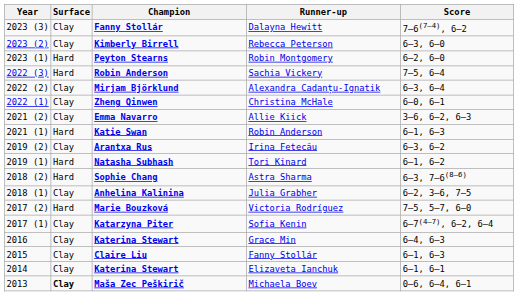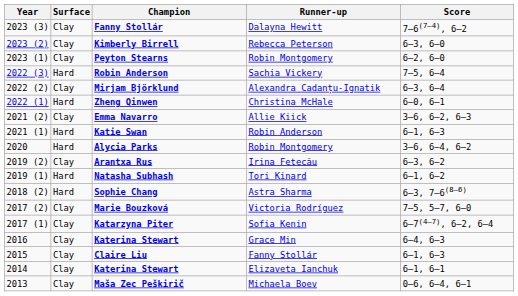 <table class="wikitable" style="font-size:90%">
 <tr>
 <th>Year</th>
 <th>Surface</th>
 <th width="200">Champion</th>
 <th width="200">Runner-up</th>
 <th width="145">Score</th>
 </tr>
 <tr>
 <td>2023 (3)</td>
 <td>Clay</td>
 <td> <strong><a href='#'>Fanny Stollár</a></strong></td>
 <td> <a href='#'>Dalayna Hewitt</a></td>
 <td>7–6<sup>(7–4)</sup>, 6–2</td>
 </tr>
 <tr>
 <td><a href='#'>2023 (2)</a></td>
 <td>Clay</td>
 <td><strong> <a href='#'>Kimberly Birrell</a></strong></td>
 <td> <a href='#'>Rebecca Peterson</a></td>
 <td>6–3, 6–0</td>
 </tr>
 <tr>
 <td>2023 (1)</td>
-<td>Hard</td>
+<td>Clay</td>
 <td><strong> <a href='#'>Peyton Stearns</a></strong></td>
 <td> <a href='#'>Robin Montgomery</a></td>
 <td>6–2, 6–0</td>
 </tr>
 <tr>
 <td><a href='#'>2022 (3)</a></td>
 <td>Hard</td>
 <td> <strong><a href='#'>Robin Anderson</a></strong></td>
 <td> <a href='#'>Sachia Vickery</a></td>
 <td>7–5, 6–4</td>
 </tr>
 <tr>
 <td>2022 (2)</td>
 <td>Clay</td>
 <td> <strong><a href='#'>Mirjam Björklund</a></strong></td>
 <td> <a href='#'>Alexandra Cadanțu-Ignatik</a></td>
 <td>6–3, 6–4</td>
 </tr>
 <tr>
 <td><a href='#'>2022 (1)</a></td>
-<td>Clay</td>
+<td>Hard</td>
 <td> <strong><a href='#'>Zheng Qinwen</a></strong></td>
 <td> <a href='#'>Christina McHale</a></td>
 <td>6–0, 6–1</td>
 </tr>
 <tr>
 <td>2021 (2)</td>
 <td>Clay</td>
 <td> <strong><a href='#'>Emma Navarro</a></strong></td>
 <td> <a href='#'>Allie Kiick</a></td>
 <td>3–6, 6–2, 6–3</td>
 </tr>
 <tr>
 <td>2021 (1)</td>
 <td>Hard</td>
 <td> <strong><a href='#'>Katie Swan</a></strong></td>
 <td> <a href='#'>Robin Anderson</a></td>
 <td>6–1, 6–3</td>
+</tr>
+<tr>
+<td>2020</td>
+<td>Hard</td>
+<td> <strong><a href='#'>Alycia Parks</a></strong></td>
+<td> <a href='#'>Robin Montgomery</a></td>
+<td>3–6, 6–4, 6–2</td>
 </tr>
 <tr>
 <td>2019 (2)</td>
 <td>Clay</td>
 <td> <strong><a href='#'>Arantxa Rus</a></strong></td>
 <td> <a href='#'>Irina Fetecău</a></td>
 <td>6–3, 6–2</td>
 </tr>
 <tr>
 <td>2019 (1)</td>
 <td>Hard</td>
 <td> <strong><a href='#'>Natasha Subhash</a></strong></td>
 <td> <a href='#'>Tori Kinard</a></td>
 <td>6–1, 6–2</td>
 </tr>
 <tr>
 <td>2018 (2)</td>
 <td>Hard</td>
 <td> <strong><a href='#'>Sophie Chang</a></strong></td>
 <td> <a href='#'>Astra Sharma</a></td>
 <td>6–3, 7–6<sup>(8–6)</sup></td>
 </tr>
 <tr>
-<td>2018 (1)</td>
+<td>2017 (2)</td>
 <td>Clay</td>
-<td> <strong><a href='#'>Anhelina Kalinina</a></strong></td>
-<td> <a href='#'>Julia Grabher</a></td>
-<td>6–2, 3–6, 7–5</td>
-</tr>
-<tr>
-<td>2017 (2)</td>
-<td>Hard</td>
 <td> <strong><a href='#'>Marie Bouzková</a></strong></td>
 <td> <a href='#'>Victoria Rodríguez</a></td>
 <td>7–5, 5–7, 6–0</td>
 </tr>
 <tr>
 <td>2017 (1)</td>
 <td>Clay</td>
 <td> <strong><a href='#'>Katarzyna Piter</a></strong></td>
 <td> <a href='#'>Sofia Kenin</a></td>
 <td>6–7<sup>(4–7)</sup>, 6–2, 6–4</td>
 </tr>
 <tr>
 <td>2016</td>
 <td>Clay</td>
 <td> <strong><a href='#'>Katerina Stewart</a></strong></td>
 <td> <a href='#'>Grace Min</a></td>
 <td>6–4, 6–3</td>
 </tr>
 <tr>
 <td>2015</td>
 <td>Clay</td>
 <td> <strong><a href='#'>Claire Liu</a></strong></td>
 <td> <a href='#'>Fanny Stollár</a></td>
 <td>6–1, 6–3</td>
 </tr>
 <tr>
 <td>2014</td>
 <td>Clay</td>
 <td> <strong><a href='#'>Katerina Stewart</a></strong></td>
 <td> <a href='#'>Elizaveta Ianchuk</a></td>
 <td>6–1, 6–1</td>
 </tr>
 <tr>
 <td>2013</td>
-<td><strong>Clay</strong></td>
+<td>Clay</td>
 <td> <strong><a href='#'>Maša Zec Peškirič</a></strong></td>
 <td> <a href='#'>Michaela Boev</a></td>
 <td>0–6, 6–4, 6–1</td>
 </tr>
 </table>
